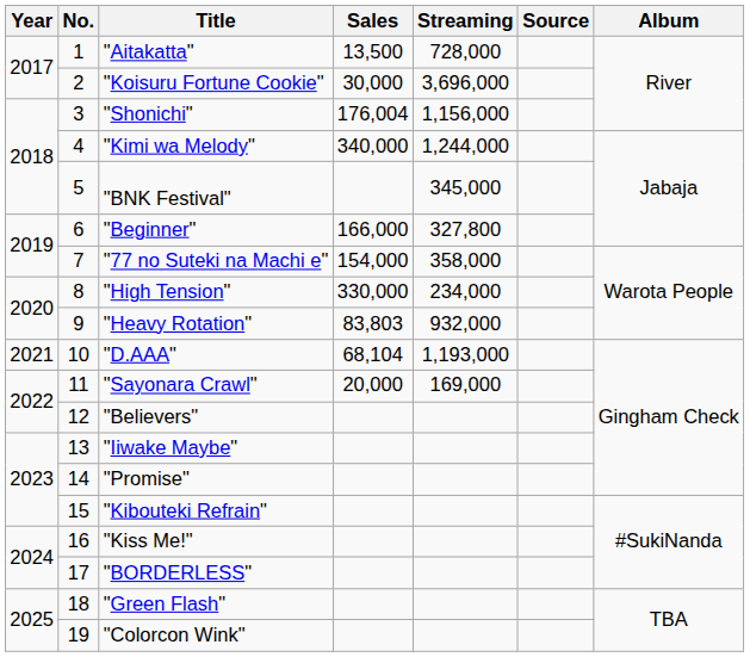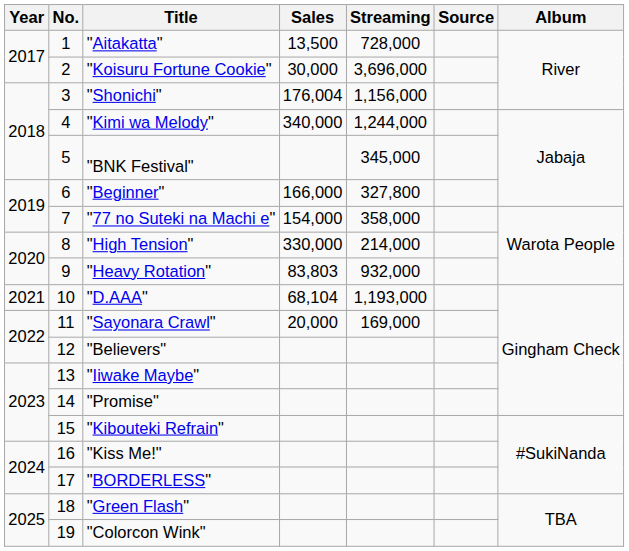 <table class="wikitable" style="text-align:center">
 <tr style="vertical-align:top;">
 <th>Year</th>
 <th>No.</th>
 <th>Title</th>
 <th>Sales</th>
 <th>Streaming</th>
 <th>Source</th>
 <th>Album</th>
 </tr>
 <tr>
 <td rowspan=2>2017</td>
 <td>1</td>
 <td style="text-align:left;">"<a href='#'>Aitakatta</a>"</td>
 <td>13,500</td>
 <td>728,000</td>
 <td></td>
 <td rowspan="3">River</td>
 </tr>
 <tr>
 <td>2</td>
 <td style="text-align:left;">"<a href='#'>Koisuru Fortune Cookie</a>"</td>
 <td>30,000</td>
 <td>3,696,000</td>
 <td></td>
 </tr>
 <tr>
 <td rowspan=3>2018</td>
 <td>3</td>
 <td style="text-align:left;">"<a href='#'>Shonichi</a>"</td>
 <td>176,004</td>
 <td>1,156,000</td>
 <td></td>
 </tr>
 <tr>
 <td>4</td>
 <td style="text-align:left;">"<a href='#'>Kimi wa Melody</a>"</td>
 <td>340,000</td>
 <td>1,244,000</td>
 <td></td>
 <td rowspan=3>Jabaja</td>
 </tr>
 <tr>
 <td>5</td>
 <td style="text-align:left;"><br>"BNK Festival"</td>
 <td></td>
 <td>345,000</td>
 <td></td>
 </tr>
 <tr>
 <td rowspan=2>2019</td>
 <td>6</td>
 <td style="text-align:left;">"<a href='#'>Beginner</a>"</td>
 <td>166,000</td>
 <td>327,800</td>
 <td></td>
 </tr>
 <tr>
 <td>7</td>
 <td style="text-align:left;">"<a href='#'>77 no Suteki na Machi e</a>"</td>
 <td>154,000</td>
 <td>358,000</td>
 <td></td>
 <td rowspan=3>Warota People</td>
 </tr>
 <tr>
 <td rowspan=2>2020</td>
 <td>8</td>
 <td style="text-align:left;">"<a href='#'>High Tension</a>"</td>
 <td>330,000</td>
-<td>234,000</td>
+<td>214,000</td>
 <td></td>
 </tr>
 <tr>
 <td>9</td>
 <td style="text-align:left;">"<a href='#'>Heavy Rotation</a>"</td>
 <td>83,803</td>
 <td>932,000</td>
 <td></td>
 </tr>
 <tr>
 <td>2021</td>
 <td>10</td>
 <td style="text-align:left;">"<a href='#'>D.AAA</a>"</td>
 <td>68,104</td>
 <td>1,193,000</td>
 <td></td>
 <td rowspan=5>Gingham Check</td>
 </tr>
 <tr>
 <td rowspan=2>2022</td>
 <td>11</td>
 <td style="text-align:left;">"<a href='#'>Sayonara Crawl</a>"</td>
 <td>20,000</td>
 <td>169,000</td>
 <td></td>
 </tr>
 <tr>
 <td>12</td>
 <td style="text-align:left;">"Believers"</td>
 <td></td>
 <td></td>
 <td></td>
 </tr>
 <tr>
 <td rowspan=3>2023</td>
 <td>13</td>
 <td style="text-align:left;">"<a href='#'>Iiwake Maybe</a>"</td>
 <td></td>
 <td></td>
 <td></td>
 </tr>
 <tr>
 <td>14</td>
 <td style="text-align:left;">"Promise"</td>
 <td></td>
 <td></td>
 <td></td>
 </tr>
 <tr>
 <td>15</td>
 <td style="text-align:left;">"<a href='#'>Kibouteki Refrain</a>"</td>
 <td></td>
 <td></td>
 <td></td>
 <td rowspan=3>#SukiNanda</td>
 </tr>
 <tr>
 <td rowspan=2>2024</td>
 <td>16</td>
 <td style="text-align:left;">"Kiss Me!"</td>
 <td></td>
 <td></td>
 <td></td>
 </tr>
 <tr>
 <td>17</td>
 <td style="text-align:left;">"<a href='#'>BORDERLESS</a>"</td>
 <td></td>
 <td></td>
 <td></td>
 </tr>
 <tr>
 <td rowspan="2">2025</td>
 <td>18</td>
 <td style="text-align:left;">"<a href='#'>Green Flash</a>"</td>
 <td></td>
 <td></td>
 <td></td>
 <td rowspan="2">TBA</td>
 </tr>
 <tr>
 <td>19</td>
 <td style="text-align:left;">"Colorcon Wink"</td>
 <td></td>
 <td></td>
 <td></td>
 </tr>
 </table>
